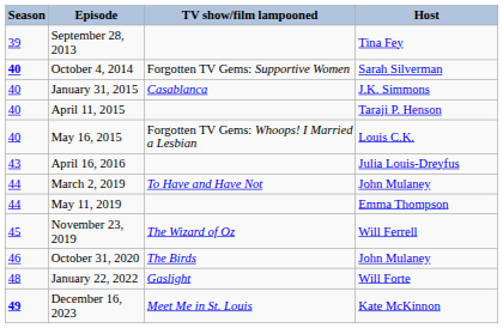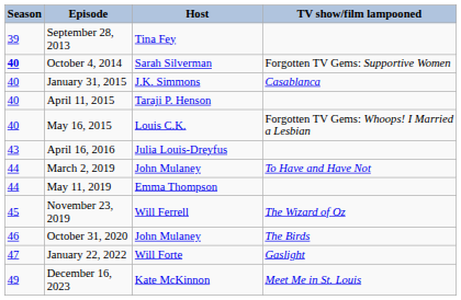 <table class="wikitable" style="width:100%;">
 <tr>
 <th style="background:#B0C4DE;" width="5%">Season</th>
 <th style="background:#B0C4DE;" width="20%">Episode</th>
+<th style="background:#B0C4DE;" width="30%">Host</th>
 <th style="background:#B0C4DE;" width="45%">TV show/film lampooned</th>
-<th style="background:#B0C4DE;" width="30%">Host</th>
 </tr>
 <tr>
 <td><a href='#'>39</a></td>
 <td>September 28, 2013</td>
+<td><a href='#'>Tina Fey</a></td>
 <td></td>
-<td><a href='#'>Tina Fey</a></td>
 </tr>
 <tr>
 <td><strong><a href='#'>40</a></strong></td>
 <td>October 4, 2014</td>
+<td><a href='#'>Sarah Silverman</a></td>
 <td>Forgotten TV Gems: <em>Supportive Women</em></td>
-<td><a href='#'>Sarah Silverman</a></td>
 </tr>
 <tr>
 <td><a href='#'>40</a></td>
 <td>January 31, 2015</td>
+<td><a href='#'>J.K. Simmons</a></td>
 <td><a href='#'><em>Casablanca</em></a></td>
-<td><a href='#'>J.K. Simmons</a></td>
 </tr>
 <tr>
 <td><a href='#'>40</a></td>
 <td>April 11, 2015</td>
+<td><a href='#'>Taraji P. Henson</a></td>
 <td></td>
-<td><a href='#'>Taraji P. Henson</a></td>
 </tr>
 <tr>
 <td><a href='#'>40</a></td>
 <td>May 16, 2015</td>
+<td><a href='#'>Louis C.K.</a></td>
 <td>Forgotten TV Gems: <em>Whoops! I Married a Lesbian</em></td>
-<td><a href='#'>Louis C.K.</a></td>
 </tr>
 <tr>
 <td><a href='#'>43</a></td>
 <td>April 16, 2016</td>
+<td><a href='#'>Julia Louis-Dreyfus</a></td>
 <td></td>
-<td><a href='#'>Julia Louis-Dreyfus</a></td>
 </tr>
 <tr>
 <td><a href='#'>44</a></td>
 <td>March 2, 2019</td>
+<td><a href='#'>John Mulaney</a></td>
 <td><a href='#'><em>To Have and Have Not</em></a></td>
-<td><a href='#'>John Mulaney</a></td>
 </tr>
 <tr>
 <td><a href='#'>44</a></td>
 <td>May 11, 2019</td>
+<td><a href='#'>Emma Thompson</a></td>
 <td></td>
-<td><a href='#'>Emma Thompson</a></td>
 </tr>
 <tr>
 <td><a href='#'>45</a></td>
 <td>November 23, 2019</td>
+<td><a href='#'>Will Ferrell</a></td>
 <td><a href='#'><em>The Wizard of Oz</em></a></td>
-<td><a href='#'>Will Ferrell</a></td>
 </tr>
 <tr>
 <td><a href='#'>46</a></td>
 <td>October 31, 2020</td>
+<td><a href='#'>John Mulaney</a></td>
 <td><a href='#'><em>The Birds</em></a></td>
-<td><a href='#'>John Mulaney</a></td>
 </tr>
 <tr>
-<td><a href='#'>48</a></td>
+<td><a href='#'>47</a></td>
 <td>January 22, 2022</td>
+<td><a href='#'>Will Forte</a></td>
 <td><a href='#'><em>Gaslight</em></a></td>
-<td><a href='#'>Will Forte</a></td>
 </tr>
 <tr>
-<td><strong><a href='#'>49</a></strong></td>
+<td><a href='#'>49</a></td>
 <td>December 16, 2023</td>
+<td><a href='#'>Kate McKinnon</a></td>
 <td><em><a href='#'>Meet Me in St. Louis</a></em></td>
-<td><a href='#'>Kate McKinnon</a></td>
 </tr>
 </table>
